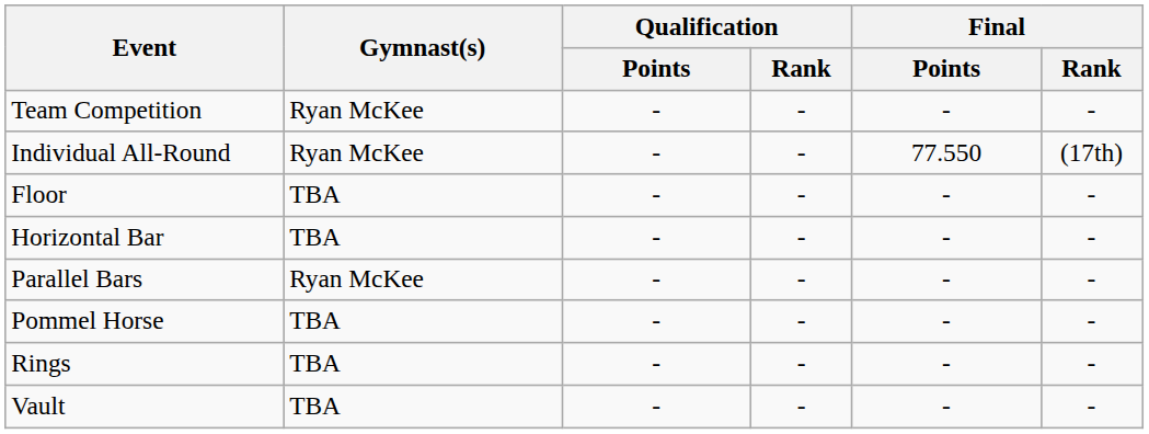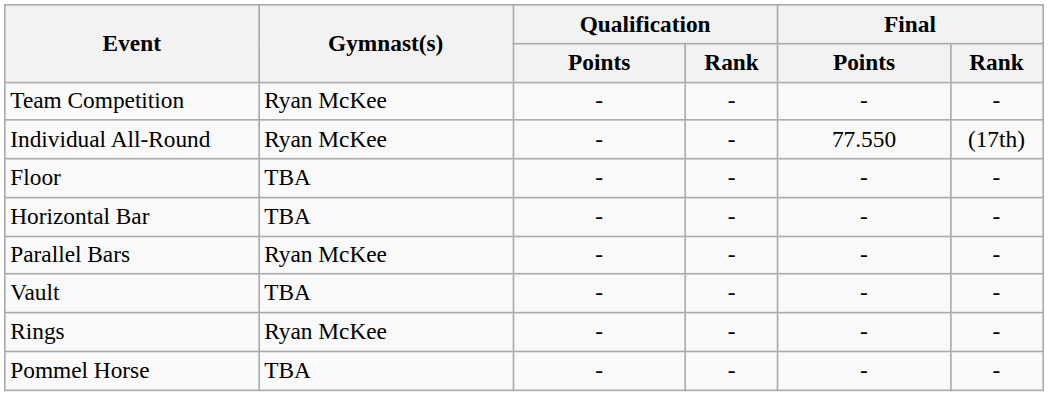 <table class=wikitable style="font-size:90%">
 <tr>
 <th rowspan="2" width=150>Event</th>
 <th rowspan="2" width=150>Gymnast(s)</th>
 <th colspan="2" width=150>Qualification</th>
 <th colspan="2" width=150>Final</th>
 </tr>
 <tr>
 <th width=100>Points</th>
 <th width=50>Rank</th>
 <th width=100>Points</th>
 <th width=50>Rank</th>
 </tr>
 <tr>
 <td>Team Competition</td>
 <td>Ryan McKee</td>
 <td align="center">-</td>
 <td align="center">-</td>
 <td align="center">-</td>
 <td align="center">-</td>
 </tr>
 <tr>
 <td>Individual All-Round</td>
 <td>Ryan McKee</td>
 <td align="center">-</td>
 <td align="center">-</td>
 <td align="center">77.550</td>
 <td align="center">(17th)</td>
 </tr>
 <tr>
 <td>Floor</td>
 <td>TBA</td>
 <td align="center">-</td>
 <td align="center">-</td>
 <td align="center">-</td>
 <td align="center">-</td>
 </tr>
 <tr>
 <td>Horizontal Bar</td>
 <td>TBA</td>
 <td align="center">-</td>
 <td align="center">-</td>
 <td align="center">-</td>
 <td align="center">-</td>
 </tr>
 <tr>
 <td>Parallel Bars</td>
 <td>Ryan McKee</td>
 <td align="center">-</td>
 <td align="center">-</td>
 <td align="center">-</td>
 <td align="center">-</td>
 </tr>
 <tr>
-<td>Pommel Horse</td>
+<td>Vault</td>
 <td>TBA</td>
 <td align="center">-</td>
 <td align="center">-</td>
 <td align="center">-</td>
 <td align="center">-</td>
 </tr>
 <tr>
 <td>Rings</td>
-<td>TBA</td>
+<td>Ryan McKee</td>
 <td align="center">-</td>
 <td align="center">-</td>
 <td align="center">-</td>
 <td align="center">-</td>
 </tr>
 <tr>
-<td>Vault</td>
+<td>Pommel Horse</td>
 <td>TBA</td>
 <td align="center">-</td>
 <td align="center">-</td>
 <td align="center">-</td>
 <td align="center">-</td>
 </tr>
 </table>
